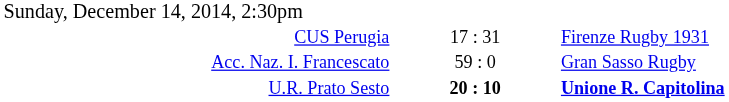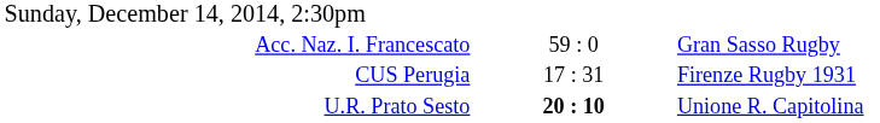 <table style="width:70%;" cellspacing="1">
 <tr>
 <th width=35%></th>
 <th width=15%></th>
 <th></th>
 </tr>
 <tr>
 <td>Sunday, December 14, 2014, 2:30pm</td>
 </tr>
 <tr style=font-size:90%>
+<td align=right><a href='#'>Acc. Naz. I. Francescato</a></td>
+<td align=center>59 : 0</td>
+<td><a href='#'>Gran Sasso Rugby</a></td>
+</tr>
+<tr style=font-size:90%>
 <td align=right><a href='#'>CUS Perugia</a></td>
 <td align=center>17 : 31</td>
 <td><a href='#'>Firenze Rugby 1931</a></td>
 </tr>
 <tr style=font-size:90%>
-<td align=right><a href='#'>Acc. Naz. I. Francescato</a></td>
-<td align=center>59 : 0</td>
-<td><a href='#'>Gran Sasso Rugby</a></td>
-</tr>
-<tr style=font-size:90%>
 <td align=right><a href='#'>U.R. Prato Sesto</a></td>
 <td align=center><strong>20 : 10</strong></td>
-<td><strong><a href='#'>Unione R. Capitolina</a></strong></td>
+<td><a href='#'>Unione R. Capitolina</a></td>
 </tr>
 </table>
